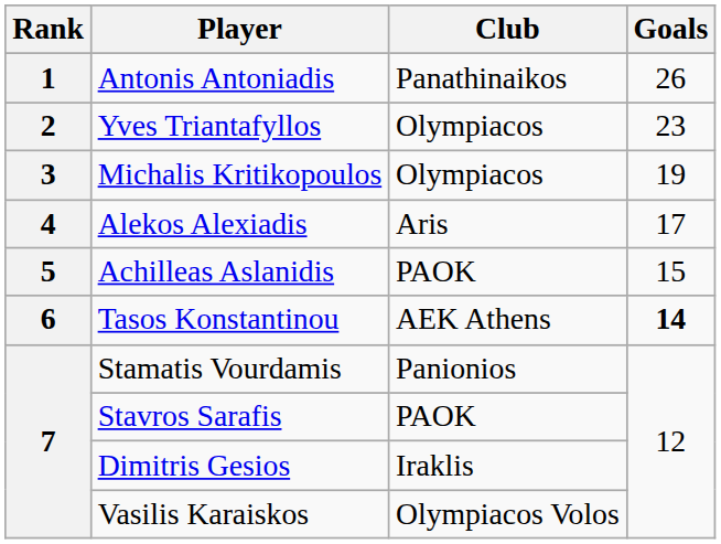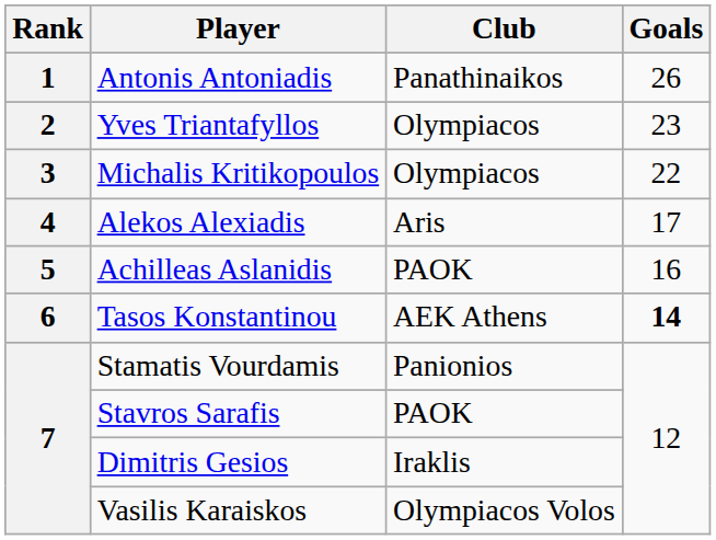 <table class="wikitable" style="text-align:center">
 <tr>
 <th>Rank</th>
 <th>Player</th>
 <th>Club</th>
 <th>Goals</th>
 </tr>
 <tr>
 <th>1</th>
 <td align="left"> <a href='#'>Antonis Antoniadis</a></td>
 <td align="left">Panathinaikos</td>
 <td>26</td>
 </tr>
 <tr>
 <th>2</th>
 <td align="left"> <a href='#'>Yves Triantafyllos</a></td>
 <td align="left">Olympiacos</td>
 <td>23</td>
 </tr>
 <tr>
 <th>3</th>
 <td align="left"> <a href='#'>Michalis Kritikopoulos</a></td>
 <td align="left">Olympiacos</td>
-<td>19</td>
+<td>22</td>
 </tr>
 <tr>
 <th>4</th>
 <td align="left"> <a href='#'>Alekos Alexiadis</a></td>
 <td align="left">Aris</td>
 <td>17</td>
 </tr>
 <tr>
 <th>5</th>
 <td align="left"> <a href='#'>Achilleas Aslanidis</a></td>
 <td align="left">PAOK</td>
-<td>15</td>
+<td>16</td>
 </tr>
 <tr>
 <th>6</th>
 <td align="left"> <a href='#'>Tasos Konstantinou</a></td>
 <td align="left">AEK Athens</td>
 <td><strong>14</strong></td>
 </tr>
 <tr>
 <th rowspan="4">7</th>
 <td align="left"> Stamatis Vourdamis</td>
 <td align="left">Panionios</td>
 <td rowspan="4">12</td>
 </tr>
 <tr>
 <td align="left"> <a href='#'>Stavros Sarafis</a></td>
 <td align="left">PAOK</td>
 </tr>
 <tr>
 <td align="left"> <a href='#'>Dimitris Gesios</a></td>
 <td align="left">Iraklis</td>
 </tr>
 <tr>
 <td align="left"> Vasilis Karaiskos</td>
 <td align="left">Olympiacos Volos</td>
 </tr>
 </table>
